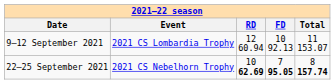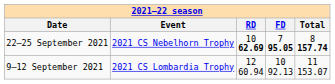 <table class="wikitable">
 <tr>
 <th style="background-color: #ffdead;" colspan=5 align=center><a href='#'><strong>2021–22 season</strong></a></th>
 </tr>
 <tr>
 <th>Date</th>
 <th>Event</th>
 <th><a href='#'>RD</a></th>
 <th><a href='#'>FD</a></th>
 <th>Total</th>
 </tr>
 <tr>
+<td>22–25 September 2021</td>
+<td><a href='#'>2021 CS Nebelhorn Trophy</a></td>
+<td align=center>10 <br> <strong>62.69</strong></td>
+<td align=center>7 <br> <strong>95.05</strong></td>
+<td align=center>8 <br> <strong>157.74</strong></td>
+</tr>
+<tr>
 <td>9–12 September 2021</td>
 <td><a href='#'>2021 CS Lombardia Trophy</a></td>
 <td align=center>12 <br> 60.94</td>
 <td align=center>10 <br> 92.13</td>
 <td align=center>11 <br> 153.07</td>
 </tr>
-<tr>
-<td>22–25 September 2021</td>
-<td><a href='#'>2021 CS Nebelhorn Trophy</a></td>
-<td align=center>10 <br> <strong>62.69</strong></td>
-<td align=center>7 <br> <strong>95.05</strong></td>
-<td align=center>8 <br> <strong>157.74</strong></td>
-</tr>
 </table>
